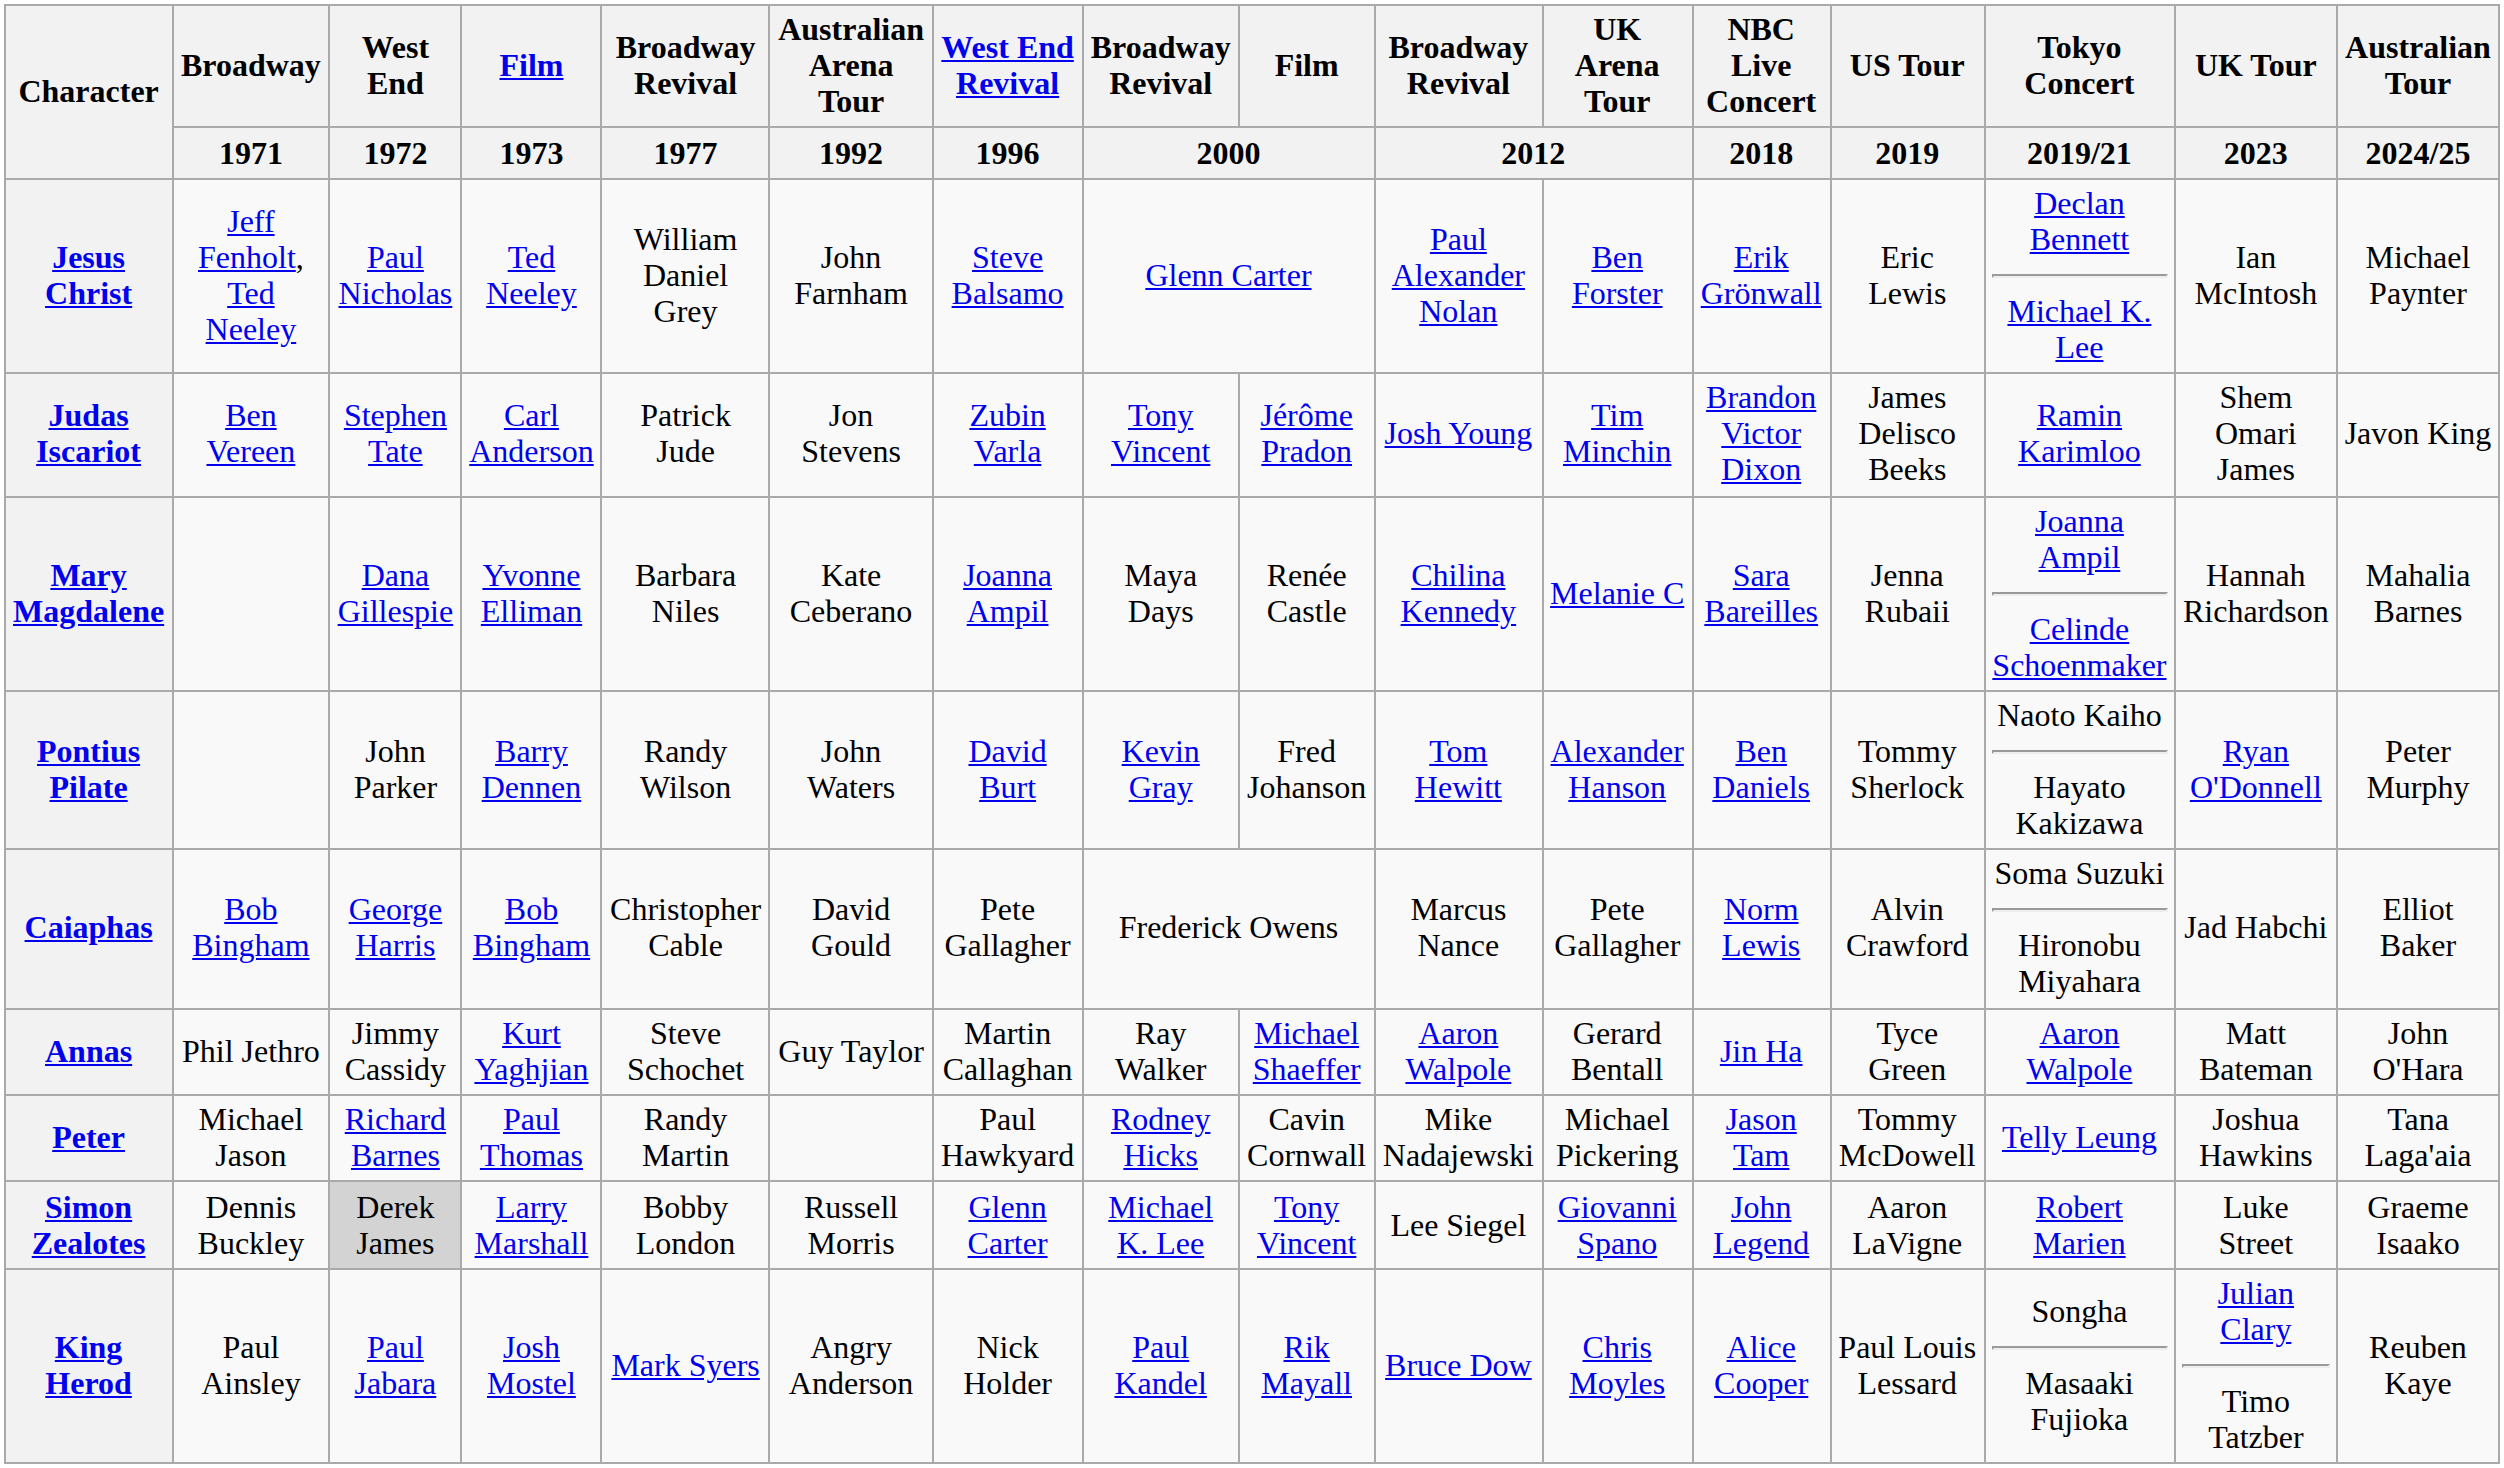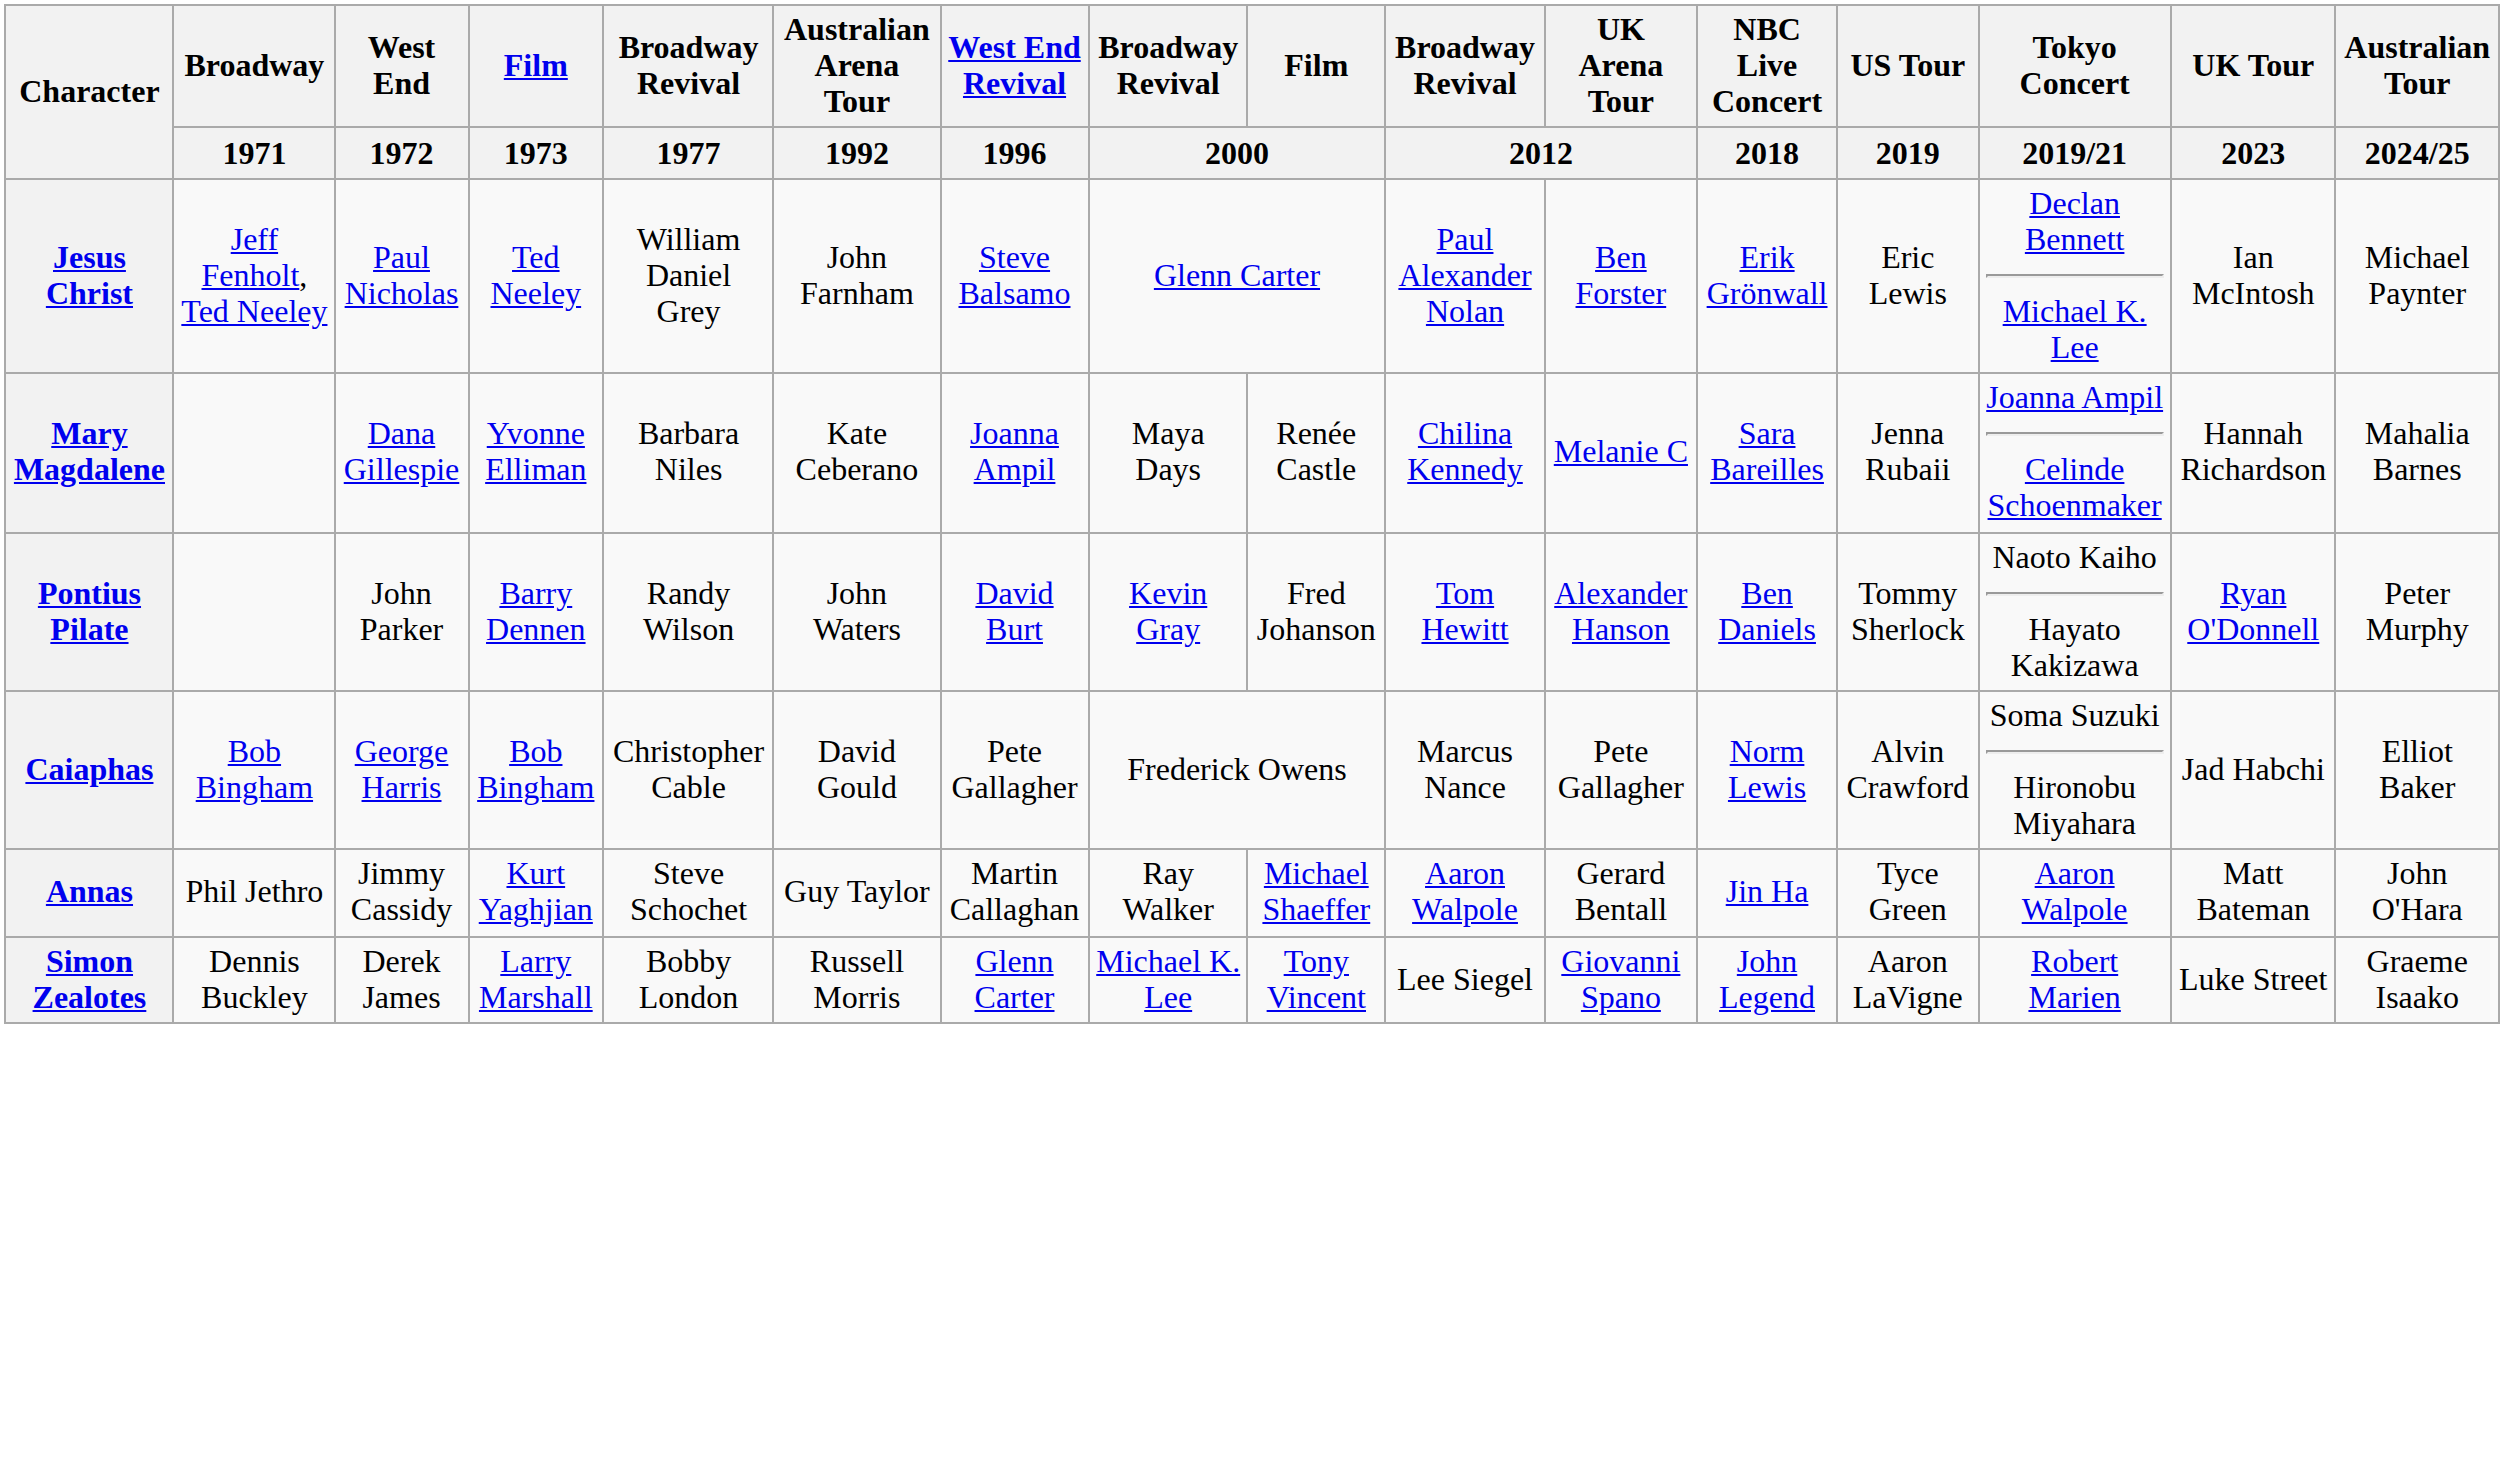 <table class="wikitable" style="text-align:center">
 <tr>
 <th rowspan=2>Character</th>
 <th>Broadway</th>
 <th>West End</th>
 <th><a href='#'>Film</a></th>
 <th>Broadway Revival</th>
 <th>Australian Arena Tour</th>
 <th><a href='#'>West End Revival</a></th>
 <th>Broadway Revival</th>
 <th>Film</th>
 <th>Broadway Revival</th>
 <th>UK Arena Tour</th>
 <th>NBC Live Concert</th>
 <th>US Tour</th>
 <th>Tokyo Concert</th>
 <th>UK Tour</th>
 <th>Australian Tour</th>
 </tr>
 <tr>
 <th>1971</th>
 <th>1972</th>
 <th>1973</th>
 <th>1977</th>
 <th>1992</th>
 <th>1996</th>
 <th colspan=2>2000</th>
 <th colspan=2>2012</th>
 <th>2018</th>
 <th>2019</th>
 <th>2019/21</th>
 <th>2023</th>
 <th>2024/25</th>
 </tr>
 <tr>
 <th><a href='#'>Jesus Christ</a></th>
 <td><a href='#'>Jeff Fenholt</a>, <a href='#'>Ted Neeley</a></td>
 <td><a href='#'>Paul Nicholas</a></td>
 <td><a href='#'>Ted Neeley</a></td>
 <td>William Daniel Grey</td>
 <td>John Farnham</td>
 <td><a href='#'>Steve Balsamo</a></td>
 <td colspan=2><a href='#'>Glenn Carter</a></td>
 <td><a href='#'>Paul Alexander Nolan</a></td>
 <td><a href='#'>Ben Forster</a></td>
 <td><a href='#'>Erik Grönwall</a></td>
 <td>Eric Lewis</td>
 <td><a href='#'>Declan Bennett</a><hr><a href='#'>Michael K. Lee</a></td>
 <td>Ian McIntosh</td>
 <td>Michael Paynter</td>
-</tr>
-<tr>
-<th><a href='#'>Judas Iscariot</a></th>
-<td><a href='#'>Ben Vereen</a></td>
-<td><a href='#'>Stephen Tate</a></td>
-<td><a href='#'>Carl Anderson</a></td>
-<td>Patrick Jude</td>
-<td>Jon Stevens</td>
-<td><a href='#'>Zubin Varla</a></td>
-<td><a href='#'>Tony Vincent</a></td>
-<td><a href='#'>Jérôme Pradon</a></td>
-<td><a href='#'>Josh Young</a></td>
-<td><a href='#'>Tim Minchin</a></td>
-<td><a href='#'>Brandon Victor Dixon</a></td>
-<td>James Delisco Beeks</td>
-<td><a href='#'>Ramin Karimloo</a></td>
-<td>Shem Omari James</td>
-<td>Javon King</td>
 </tr>
 <tr>
 <th><a href='#'>Mary Magdalene</a></th>
 <td colspan = 1></td>
 <td><a href='#'>Dana Gillespie</a></td>
 <td><a href='#'>Yvonne Elliman</a></td>
 <td>Barbara Niles</td>
 <td>Kate Ceberano</td>
 <td><a href='#'>Joanna Ampil</a></td>
 <td>Maya Days</td>
 <td>Renée Castle</td>
 <td><a href='#'>Chilina Kennedy</a></td>
 <td><a href='#'>Melanie C</a></td>
 <td><a href='#'>Sara Bareilles</a></td>
 <td>Jenna Rubaii</td>
 <td><a href='#'>Joanna Ampil</a><hr><a href='#'>Celinde Schoenmaker</a></td>
 <td>Hannah Richardson</td>
 <td>Mahalia Barnes</td>
 </tr>
 <tr>
 <th><a href='#'>Pontius Pilate</a></th>
 <td colspan = 1></td>
 <td>John Parker</td>
 <td><a href='#'>Barry Dennen</a></td>
 <td>Randy Wilson</td>
 <td>John Waters</td>
 <td><a href='#'>David Burt</a></td>
 <td><a href='#'>Kevin Gray</a></td>
 <td>Fred Johanson</td>
 <td><a href='#'>Tom Hewitt</a></td>
 <td><a href='#'>Alexander Hanson</a></td>
 <td><a href='#'>Ben Daniels</a></td>
 <td>Tommy Sherlock</td>
 <td>Naoto Kaiho<hr>Hayato Kakizawa</td>
 <td><a href='#'>Ryan O'Donnell</a></td>
 <td>Peter Murphy</td>
 </tr>
 <tr>
 <th><a href='#'>Caiaphas</a></th>
 <td><a href='#'>Bob Bingham</a></td>
 <td><a href='#'>George Harris</a></td>
 <td><a href='#'>Bob Bingham</a></td>
 <td>Christopher Cable</td>
 <td>David Gould</td>
 <td>Pete Gallagher</td>
 <td colspan=2>Frederick Owens</td>
 <td>Marcus Nance</td>
 <td>Pete Gallagher</td>
 <td><a href='#'>Norm Lewis</a></td>
 <td>Alvin Crawford</td>
 <td>Soma Suzuki<hr>Hironobu Miyahara</td>
 <td>Jad Habchi</td>
 <td>Elliot Baker</td>
 </tr>
 <tr>
 <th><a href='#'>Annas</a></th>
 <td>Phil Jethro</td>
 <td>Jimmy Cassidy</td>
 <td><a href='#'>Kurt Yaghjian</a></td>
 <td>Steve Schochet</td>
 <td>Guy Taylor</td>
 <td>Martin Callaghan</td>
 <td>Ray Walker</td>
 <td><a href='#'>Michael Shaeffer</a></td>
 <td><a href='#'>Aaron Walpole</a></td>
 <td>Gerard Bentall</td>
 <td><a href='#'>Jin Ha</a></td>
 <td>Tyce Green</td>
 <td><a href='#'>Aaron Walpole</a></td>
 <td>Matt Bateman</td>
 <td>John O'Hara</td>
 </tr>
 <tr>
-<th><a href='#'>Peter</a></th>
-<td>Michael Jason</td>
-<td><a href='#'>Richard Barnes</a></td>
-<td><a href='#'>Paul Thomas</a></td>
-<td>Randy Martin</td>
-<td></td>
-<td>Paul Hawkyard</td>
-<td><a href='#'>Rodney Hicks</a></td>
-<td>Cavin Cornwall</td>
-<td>Mike Nadajewski</td>
-<td>Michael Pickering</td>
-<td><a href='#'>Jason Tam</a></td>
-<td>Tommy McDowell</td>
-<td><a href='#'>Telly Leung</a></td>
-<td>Joshua Hawkins</td>
-<td>Tana Laga'aia</td>
-</tr>
-<tr>
 <th><a href='#'>Simon Zealotes</a></th>
 <td>Dennis Buckley</td>
-<td style="background: lightgrey;">Derek James</td>
+<td>Derek James</td>
 <td><a href='#'>Larry Marshall</a></td>
 <td>Bobby London</td>
 <td>Russell Morris</td>
 <td><a href='#'>Glenn Carter</a></td>
 <td><a href='#'>Michael K. Lee</a></td>
 <td><a href='#'>Tony Vincent</a></td>
 <td>Lee Siegel</td>
 <td><a href='#'>Giovanni Spano</a></td>
 <td><a href='#'>John Legend</a></td>
 <td>Aaron LaVigne</td>
 <td><a href='#'>Robert Marien</a></td>
 <td>Luke Street</td>
 <td>Graeme Isaako</td>
 </tr>
-<tr>
-<th><a href='#'>King Herod</a></th>
-<td>Paul Ainsley</td>
-<td><a href='#'>Paul Jabara</a></td>
-<td><a href='#'>Josh Mostel</a></td>
-<td><a href='#'>Mark Syers</a></td>
-<td>Angry Anderson</td>
-<td>Nick Holder</td>
-<td><a href='#'>Paul Kandel</a></td>
-<td><a href='#'>Rik Mayall</a></td>
-<td><a href='#'>Bruce Dow</a></td>
-<td><a href='#'>Chris Moyles</a></td>
-<td><a href='#'>Alice Cooper</a></td>
-<td>Paul Louis Lessard</td>
-<td>Songha<hr>Masaaki Fujioka</td>
-<td><a href='#'>Julian Clary</a><hr>Timo Tatzber</td>
-<td>Reuben Kaye</td>
-</tr>
 </table>
